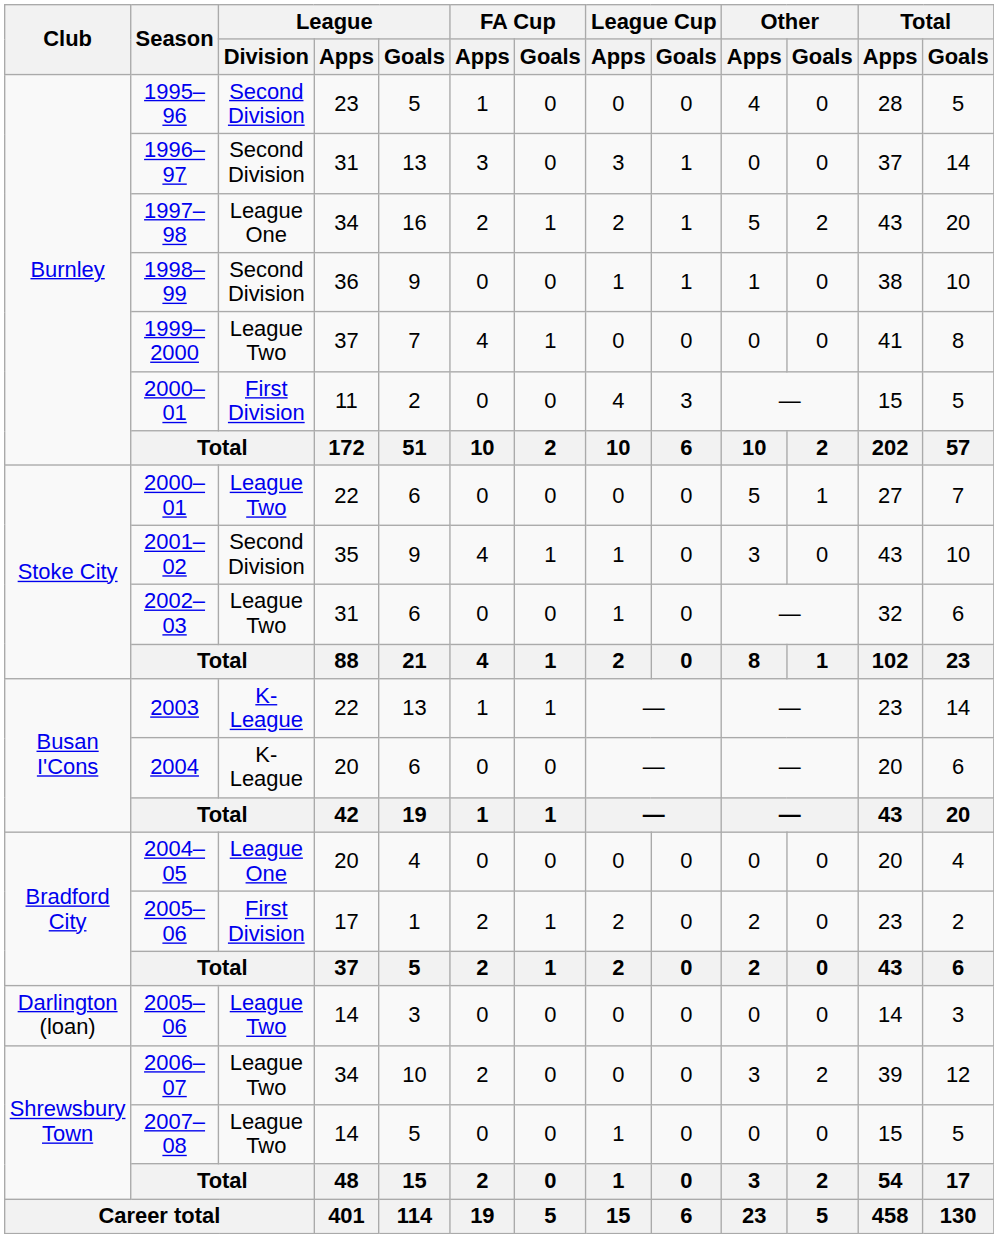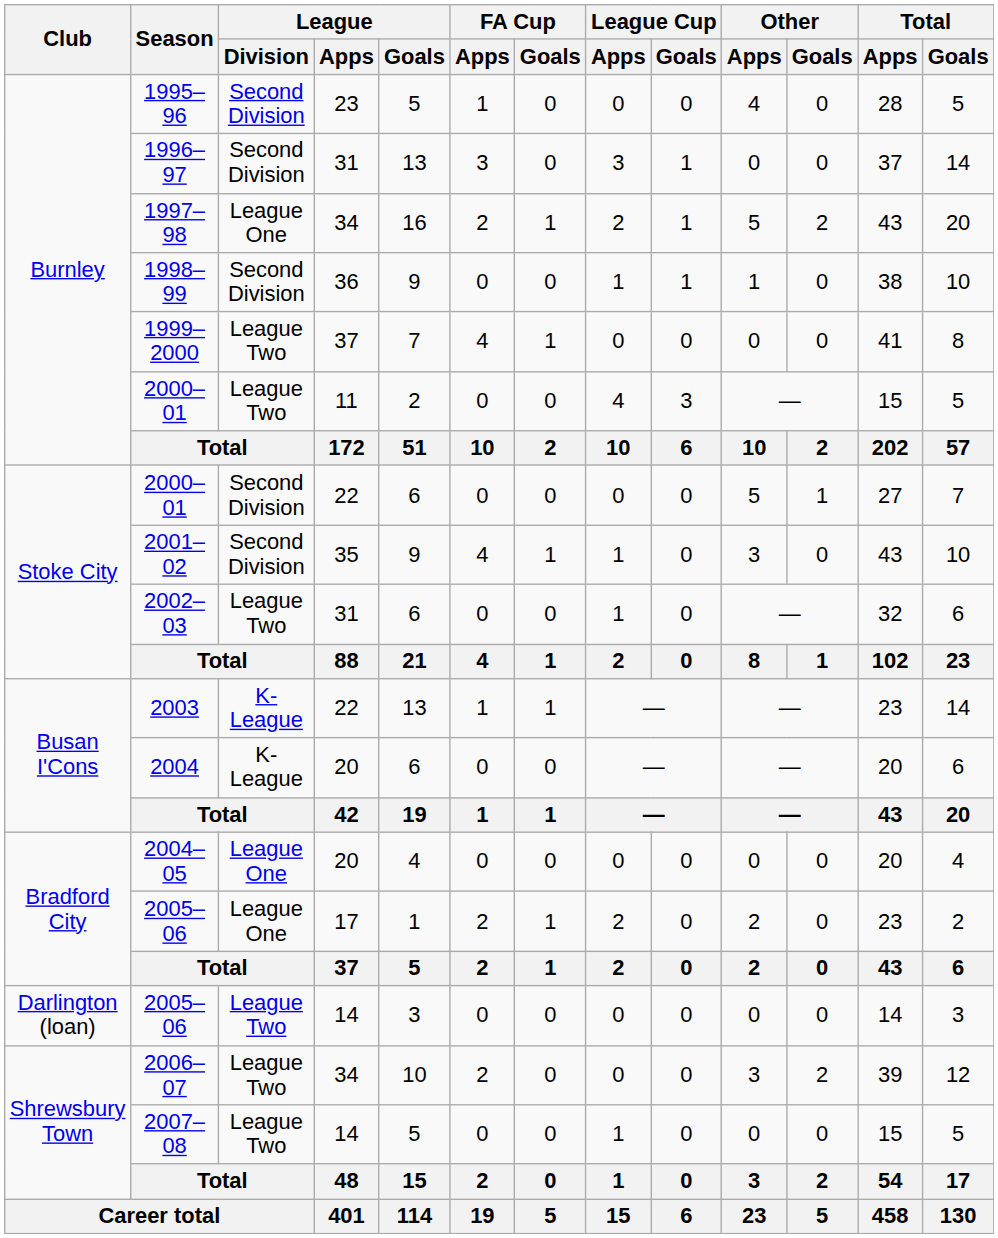 <table class="wikitable" style="text-align: center;">
 <tr>
 <th rowspan="2">Club</th>
 <th rowspan="2">Season</th>
 <th colspan="3">League</th>
 <th colspan="2">FA Cup</th>
 <th colspan="2">League Cup</th>
 <th colspan="2">Other</th>
 <th colspan="2">Total</th>
 </tr>
 <tr>
 <th>Division</th>
 <th>Apps</th>
 <th>Goals</th>
 <th>Apps</th>
 <th>Goals</th>
 <th>Apps</th>
 <th>Goals</th>
 <th>Apps</th>
 <th>Goals</th>
 <th>Apps</th>
 <th>Goals</th>
 </tr>
 <tr>
 <td rowspan="7"><a href='#'>Burnley</a></td>
 <td><a href='#'>1995–96</a></td>
 <td><a href='#'>Second Division</a></td>
 <td>23</td>
 <td>5</td>
 <td>1</td>
 <td>0</td>
 <td>0</td>
 <td>0</td>
 <td>4</td>
 <td>0</td>
 <td>28</td>
 <td>5</td>
 </tr>
 <tr>
 <td><a href='#'>1996–97</a></td>
 <td>Second Division</td>
 <td>31</td>
 <td>13</td>
 <td>3</td>
 <td>0</td>
 <td>3</td>
 <td>1</td>
 <td>0</td>
 <td>0</td>
 <td>37</td>
 <td>14</td>
 </tr>
 <tr>
 <td><a href='#'>1997–98</a></td>
 <td>League One</td>
 <td>34</td>
 <td>16</td>
 <td>2</td>
 <td>1</td>
 <td>2</td>
 <td>1</td>
 <td>5</td>
 <td>2</td>
 <td>43</td>
 <td>20</td>
 </tr>
 <tr>
 <td><a href='#'>1998–99</a></td>
 <td>Second Division</td>
 <td>36</td>
 <td>9</td>
 <td>0</td>
 <td>0</td>
 <td>1</td>
 <td>1</td>
 <td>1</td>
 <td>0</td>
 <td>38</td>
 <td>10</td>
 </tr>
 <tr>
 <td><a href='#'>1999–2000</a></td>
 <td>League Two</td>
 <td>37</td>
 <td>7</td>
 <td>4</td>
 <td>1</td>
 <td>0</td>
 <td>0</td>
 <td>0</td>
 <td>0</td>
 <td>41</td>
 <td>8</td>
 </tr>
 <tr>
 <td><a href='#'>2000–01</a></td>
-<td><a href='#'>First Division</a></td>
+<td>League Two</td>
 <td>11</td>
 <td>2</td>
 <td>0</td>
 <td>0</td>
 <td>4</td>
 <td>3</td>
 <td colspan="2">—</td>
 <td>15</td>
 <td>5</td>
 </tr>
 <tr>
 <th colspan="2">Total</th>
 <th>172</th>
 <th>51</th>
 <th>10</th>
 <th>2</th>
 <th>10</th>
 <th>6</th>
 <th>10</th>
 <th>2</th>
 <th>202</th>
 <th>57</th>
 </tr>
 <tr>
 <td rowspan="4"><a href='#'>Stoke City</a></td>
 <td><a href='#'>2000–01</a></td>
-<td><a href='#'>League Two</a></td>
+<td>Second Division</td>
 <td>22</td>
 <td>6</td>
 <td>0</td>
 <td>0</td>
 <td>0</td>
 <td>0</td>
 <td>5</td>
 <td>1</td>
 <td>27</td>
 <td>7</td>
 </tr>
 <tr>
 <td><a href='#'>2001–02</a></td>
 <td>Second Division</td>
 <td>35</td>
 <td>9</td>
 <td>4</td>
 <td>1</td>
 <td>1</td>
 <td>0</td>
 <td>3</td>
 <td>0</td>
 <td>43</td>
 <td>10</td>
 </tr>
 <tr>
 <td><a href='#'>2002–03</a></td>
 <td>League Two</td>
 <td>31</td>
 <td>6</td>
 <td>0</td>
 <td>0</td>
 <td>1</td>
 <td>0</td>
 <td colspan="2">—</td>
 <td>32</td>
 <td>6</td>
 </tr>
 <tr>
 <th colspan="2">Total</th>
 <th>88</th>
 <th>21</th>
 <th>4</th>
 <th>1</th>
 <th>2</th>
 <th>0</th>
 <th>8</th>
 <th>1</th>
 <th>102</th>
 <th>23</th>
 </tr>
 <tr>
 <td rowspan="3"><a href='#'>Busan I'Cons</a></td>
 <td><a href='#'>2003</a></td>
 <td><a href='#'>K-League</a></td>
 <td>22</td>
 <td>13</td>
 <td>1</td>
 <td>1</td>
 <td colspan="2">—</td>
 <td colspan="2">—</td>
 <td>23</td>
 <td>14</td>
 </tr>
 <tr>
 <td><a href='#'>2004</a></td>
 <td>K-League</td>
 <td>20</td>
 <td>6</td>
 <td>0</td>
 <td>0</td>
 <td colspan="2">—</td>
 <td colspan="2">—</td>
 <td>20</td>
 <td>6</td>
 </tr>
 <tr>
 <th colspan="2">Total</th>
 <th>42</th>
 <th>19</th>
 <th>1</th>
 <th>1</th>
 <th colspan="2">—</th>
 <th colspan="2">—</th>
 <th>43</th>
 <th>20</th>
 </tr>
 <tr>
 <td rowspan="3"><a href='#'>Bradford City</a></td>
 <td><a href='#'>2004–05</a></td>
 <td><a href='#'>League One</a></td>
 <td>20</td>
 <td>4</td>
 <td>0</td>
 <td>0</td>
 <td>0</td>
 <td>0</td>
 <td>0</td>
 <td>0</td>
 <td>20</td>
 <td>4</td>
 </tr>
 <tr>
 <td><a href='#'>2005–06</a></td>
-<td><a href='#'>First Division</a></td>
+<td>League One</td>
 <td>17</td>
 <td>1</td>
 <td>2</td>
 <td>1</td>
 <td>2</td>
 <td>0</td>
 <td>2</td>
 <td>0</td>
 <td>23</td>
 <td>2</td>
 </tr>
 <tr>
 <th colspan="2">Total</th>
 <th>37</th>
 <th>5</th>
 <th>2</th>
 <th>1</th>
 <th>2</th>
 <th>0</th>
 <th>2</th>
 <th>0</th>
 <th>43</th>
 <th>6</th>
 </tr>
 <tr>
 <td><a href='#'>Darlington</a> (loan)</td>
 <td><a href='#'>2005–06</a></td>
 <td><a href='#'>League Two</a></td>
 <td>14</td>
 <td>3</td>
 <td>0</td>
 <td>0</td>
 <td>0</td>
 <td>0</td>
 <td>0</td>
 <td>0</td>
 <td>14</td>
 <td>3</td>
 </tr>
 <tr>
 <td rowspan="3"><a href='#'>Shrewsbury Town</a></td>
 <td><a href='#'>2006–07</a></td>
 <td>League Two</td>
 <td>34</td>
 <td>10</td>
 <td>2</td>
 <td>0</td>
 <td>0</td>
 <td>0</td>
 <td>3</td>
 <td>2</td>
 <td>39</td>
 <td>12</td>
 </tr>
 <tr>
 <td><a href='#'>2007–08</a></td>
 <td>League Two</td>
 <td>14</td>
 <td>5</td>
 <td>0</td>
 <td>0</td>
 <td>1</td>
 <td>0</td>
 <td>0</td>
 <td>0</td>
 <td>15</td>
 <td>5</td>
 </tr>
 <tr>
 <th colspan="2">Total</th>
 <th>48</th>
 <th>15</th>
 <th>2</th>
 <th>0</th>
 <th>1</th>
 <th>0</th>
 <th>3</th>
 <th>2</th>
 <th>54</th>
 <th>17</th>
 </tr>
 <tr>
 <th colspan="3">Career total</th>
 <th>401</th>
 <th>114</th>
 <th>19</th>
 <th>5</th>
 <th>15</th>
 <th>6</th>
 <th>23</th>
 <th>5</th>
 <th>458</th>
 <th>130</th>
 </tr>
 </table>
